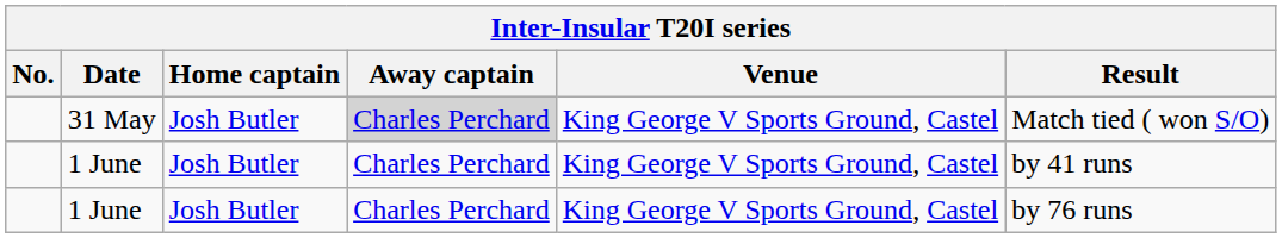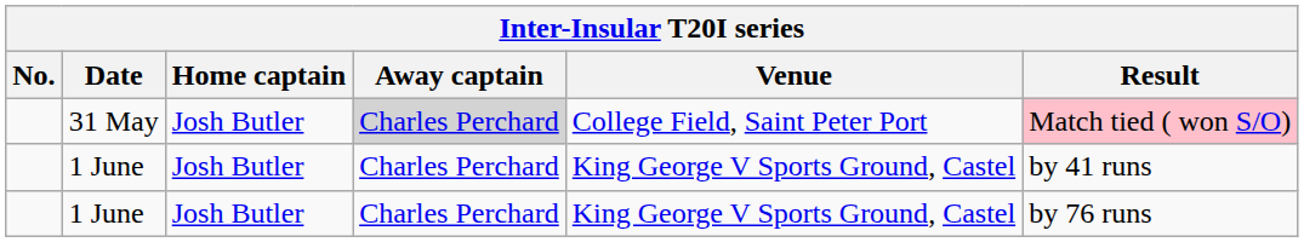 <table class="wikitable">
 <tr>
 <th colspan="8"><a href='#'>Inter-Insular</a> T20I series</th>
 </tr>
 <tr>
 <th>No.</th>
 <th>Date</th>
 <th>Home captain</th>
 <th>Away captain</th>
 <th>Venue</th>
 <th>Result</th>
 </tr>
 <tr>
 <td></td>
 <td>31 May</td>
 <td><a href='#'>Josh Butler</a></td>
 <td style="background: lightgrey;"><a href='#'>Charles Perchard</a></td>
-<td><a href='#'>King George V Sports Ground</a>, <a href='#'>Castel</a></td>
-<td>Match tied ( won <a href='#'>S/O</a>)</td>
+<td><a href='#'>College Field</a>, <a href='#'>Saint Peter Port</a></td>
+<td style="background: pink;">Match tied ( won <a href='#'>S/O</a>)</td>
 </tr>
 <tr>
 <td></td>
 <td>1 June</td>
 <td><a href='#'>Josh Butler</a></td>
 <td><a href='#'>Charles Perchard</a></td>
 <td><a href='#'>King George V Sports Ground</a>, <a href='#'>Castel</a></td>
 <td> by 41 runs</td>
 </tr>
 <tr>
 <td></td>
 <td>1 June</td>
 <td><a href='#'>Josh Butler</a></td>
 <td><a href='#'>Charles Perchard</a></td>
 <td><a href='#'>King George V Sports Ground</a>, <a href='#'>Castel</a></td>
 <td> by 76 runs</td>
 </tr>
 </table>
